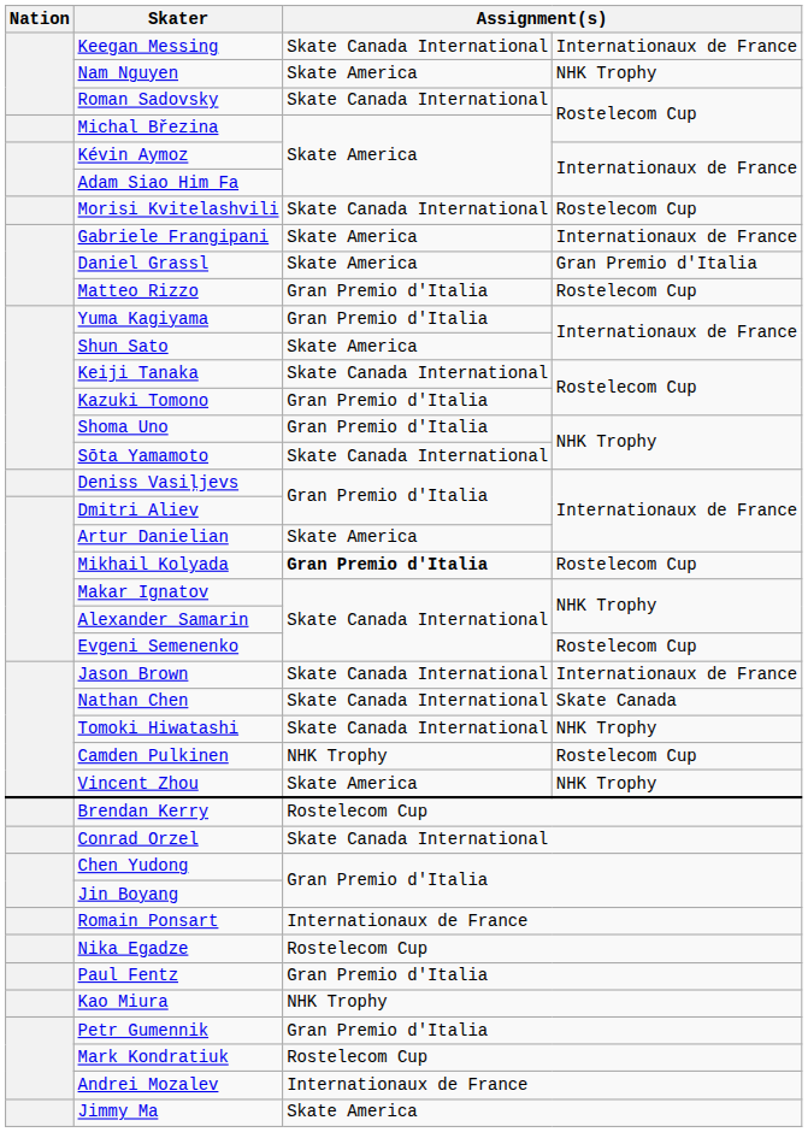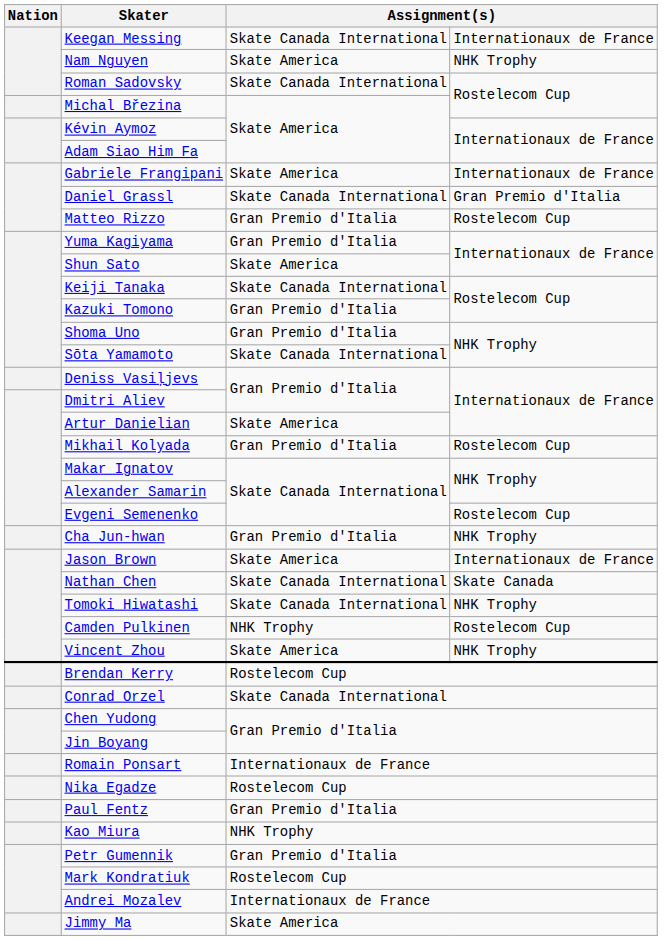 <table class="wikitable unsortable" style="text-align:left">
 <tr>
 <th scope="col">Nation</th>
 <th scope="col">Skater</th>
 <th scope="col" colspan="2">Assignment(s)</th>
 </tr>
 <tr>
 <th scope="row" style="text-align:left" rowspan="3"></th>
 <td><a href='#'>Keegan Messing</a></td>
 <td>Skate Canada International</td>
 <td>Internationaux de France</td>
 </tr>
 <tr>
 <td><a href='#'>Nam Nguyen</a></td>
 <td>Skate America</td>
 <td>NHK Trophy</td>
 </tr>
 <tr>
 <td><a href='#'>Roman Sadovsky</a></td>
 <td>Skate Canada International</td>
 <td rowspan="2">Rostelecom Cup</td>
 </tr>
 <tr>
 <th scope="row" style="text-align:left"></th>
 <td><a href='#'>Michal Březina</a></td>
 <td rowspan="3">Skate America</td>
 </tr>
 <tr>
 <th scope="row" style="text-align:left" rowspan="2"></th>
 <td><a href='#'>Kévin Aymoz</a></td>
 <td rowspan="2">Internationaux de France</td>
 </tr>
 <tr>
 <td><a href='#'>Adam Siao Him Fa</a></td>
 </tr>
 <tr>
-<th scope="row" style="text-align:left"></th>
-<td><a href='#'>Morisi Kvitelashvili</a></td>
-<td>Skate Canada International</td>
-<td>Rostelecom Cup</td>
-</tr>
-<tr>
 <th scope="row" style="text-align:left" rowspan="3"></th>
 <td><a href='#'>Gabriele Frangipani</a></td>
 <td>Skate America</td>
 <td>Internationaux de France</td>
 </tr>
 <tr>
 <td><a href='#'>Daniel Grassl</a></td>
-<td>Skate America</td>
+<td>Skate Canada International</td>
 <td>Gran Premio d'Italia</td>
 </tr>
 <tr>
 <td><a href='#'>Matteo Rizzo</a></td>
 <td>Gran Premio d'Italia</td>
 <td>Rostelecom Cup</td>
 </tr>
 <tr>
 <th scope="row" style="text-align:left" rowspan="6"></th>
 <td><a href='#'>Yuma Kagiyama</a></td>
 <td>Gran Premio d'Italia</td>
 <td rowspan="2">Internationaux de France</td>
 </tr>
 <tr>
 <td><a href='#'>Shun Sato</a></td>
 <td>Skate America</td>
 </tr>
 <tr>
 <td><a href='#'>Keiji Tanaka</a></td>
 <td>Skate Canada International</td>
 <td rowspan="2">Rostelecom Cup</td>
 </tr>
 <tr>
 <td><a href='#'>Kazuki Tomono</a></td>
 <td>Gran Premio d'Italia</td>
 </tr>
 <tr>
 <td><a href='#'>Shoma Uno</a></td>
 <td>Gran Premio d'Italia</td>
 <td rowspan="2">NHK Trophy</td>
 </tr>
 <tr>
 <td><a href='#'>Sōta Yamamoto</a></td>
 <td>Skate Canada International</td>
 </tr>
 <tr>
 <th scope="row" style="text-align:left"></th>
 <td><a href='#'>Deniss Vasiļjevs</a></td>
 <td rowspan="2">Gran Premio d'Italia</td>
 <td rowspan="3">Internationaux de France</td>
 </tr>
 <tr>
 <th scope="row" style="text-align:left" rowspan="6"></th>
 <td><a href='#'>Dmitri Aliev</a></td>
 </tr>
 <tr>
 <td><a href='#'>Artur Danielian</a></td>
 <td>Skate America</td>
 </tr>
 <tr>
 <td><a href='#'>Mikhail Kolyada</a></td>
-<td><strong>Gran Premio d'Italia</strong></td>
+<td>Gran Premio d'Italia</td>
 <td>Rostelecom Cup</td>
 </tr>
 <tr>
 <td><a href='#'>Makar Ignatov</a></td>
 <td rowspan="3">Skate Canada International</td>
 <td rowspan="2">NHK Trophy</td>
 </tr>
 <tr>
 <td><a href='#'>Alexander Samarin</a></td>
 </tr>
 <tr>
 <td><a href='#'>Evgeni Semenenko</a></td>
 <td>Rostelecom Cup</td>
 </tr>
 <tr>
+<th scope="row" style="text-align:left"></th>
+<td><a href='#'>Cha Jun-hwan</a></td>
+<td>Gran Premio d'Italia</td>
+<td>NHK Trophy</td>
+</tr>
+<tr>
 <th scope="row" style="text-align:left" rowspan="5"></th>
 <td><a href='#'>Jason Brown</a></td>
-<td>Skate Canada International</td>
+<td>Skate America</td>
 <td>Internationaux de France</td>
 </tr>
 <tr>
 <td><a href='#'>Nathan Chen</a></td>
 <td>Skate Canada International</td>
 <td>Skate Canada</td>
 </tr>
 <tr>
 <td><a href='#'>Tomoki Hiwatashi</a></td>
 <td>Skate Canada International</td>
 <td>NHK Trophy</td>
 </tr>
 <tr>
 <td><a href='#'>Camden Pulkinen</a></td>
 <td>NHK Trophy</td>
 <td>Rostelecom Cup</td>
 </tr>
 <tr>
 <td><a href='#'>Vincent Zhou</a></td>
 <td>Skate America</td>
 <td>NHK Trophy</td>
 </tr>
 <tr style="border-top:2.5px solid">
 <th scope="row" style="text-align:left"></th>
 <td><a href='#'>Brendan Kerry</a></td>
 <td colspan="2">Rostelecom Cup</td>
 </tr>
 <tr>
 <th scope="row" style="text-align:left"></th>
 <td><a href='#'>Conrad Orzel</a></td>
 <td colspan="2">Skate Canada International</td>
 </tr>
 <tr>
 <th scope="row" style="text-align:left" rowspan="2"></th>
 <td><a href='#'>Chen Yudong</a></td>
 <td colspan="2" rowspan="2">Gran Premio d'Italia</td>
 </tr>
 <tr>
 <td><a href='#'>Jin Boyang</a></td>
 </tr>
 <tr>
 <th scope="row" style="text-align:left"></th>
 <td><a href='#'>Romain Ponsart</a></td>
 <td colspan="2">Internationaux de France</td>
 </tr>
 <tr>
 <th scope="row" style="text-align:left"></th>
 <td><a href='#'>Nika Egadze</a></td>
 <td colspan="2">Rostelecom Cup</td>
 </tr>
 <tr>
 <th scope="row" style="text-align:left"></th>
 <td><a href='#'>Paul Fentz</a></td>
 <td colspan="2">Gran Premio d'Italia</td>
 </tr>
 <tr>
 <th scope="row" style="text-align:left"></th>
 <td><a href='#'>Kao Miura</a></td>
 <td colspan="2">NHK Trophy</td>
 </tr>
 <tr>
 <th scope="row" style="text-align:left" rowspan="3"></th>
 <td><a href='#'>Petr Gumennik</a></td>
 <td colspan="2">Gran Premio d'Italia</td>
 </tr>
 <tr>
 <td><a href='#'>Mark Kondratiuk</a></td>
 <td colspan="2">Rostelecom Cup</td>
 </tr>
 <tr>
 <td><a href='#'>Andrei Mozalev</a></td>
 <td colspan="2">Internationaux de France</td>
 </tr>
 <tr>
 <th scope="row" style="text-align:left"></th>
 <td><a href='#'>Jimmy Ma</a></td>
 <td colspan="2">Skate America</td>
 </tr>
 </table>
